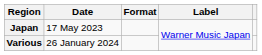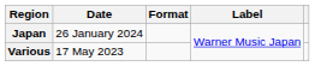 <table class="wikitable plainrowheaders">
 <tr>
 <th scope="col">Region</th>
 <th scope="col">Date</th>
 <th scope="col">Format</th>
 <th scope="col">Label</th>
 <th scope="col"></th>
 </tr>
 <tr>
 <th scope="row">Japan</th>
-<td>17 May 2023</td>
+<td>26 January 2024</td>
 <td></td>
 <td rowspan="2"><a href='#'>Warner Music Japan</a></td>
 <td></td>
 </tr>
 <tr>
 <th scope="row">Various</th>
-<td>26 January 2024</td>
+<td>17 May 2023</td>
 <td></td>
 <td></td>
 </tr>
 </table>
